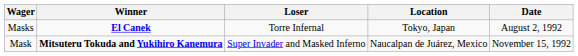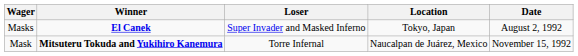 <table style="margin:auto;"  class="wikitable" border="1">
 <tr style="text-align:center;">
 <th>Wager</th>
 <th>Winner</th>
 <th>Loser</th>
 <th>Location</th>
 <th>Date</th>
 </tr>
 <tr style="text-align:center;">
 <td>Masks</td>
 <td><strong><a href='#'>El Canek</a></strong></td>
-<td>Torre Infernal</td>
+<td><a href='#'>Super Invader</a> and Masked Inferno</td>
 <td>Tokyo, Japan</td>
 <td>August 2, 1992</td>
 </tr>
 <tr style="text-align:center;">
 <td>Mask</td>
 <td><strong>Mitsuteru Tokuda and <a href='#'>Yukihiro Kanemura</a></strong></td>
-<td><a href='#'>Super Invader</a> and Masked Inferno</td>
+<td>Torre Infernal</td>
 <td>Naucalpan de Juárez, Mexico</td>
 <td>November 15, 1992</td>
 </tr>
 </table>
